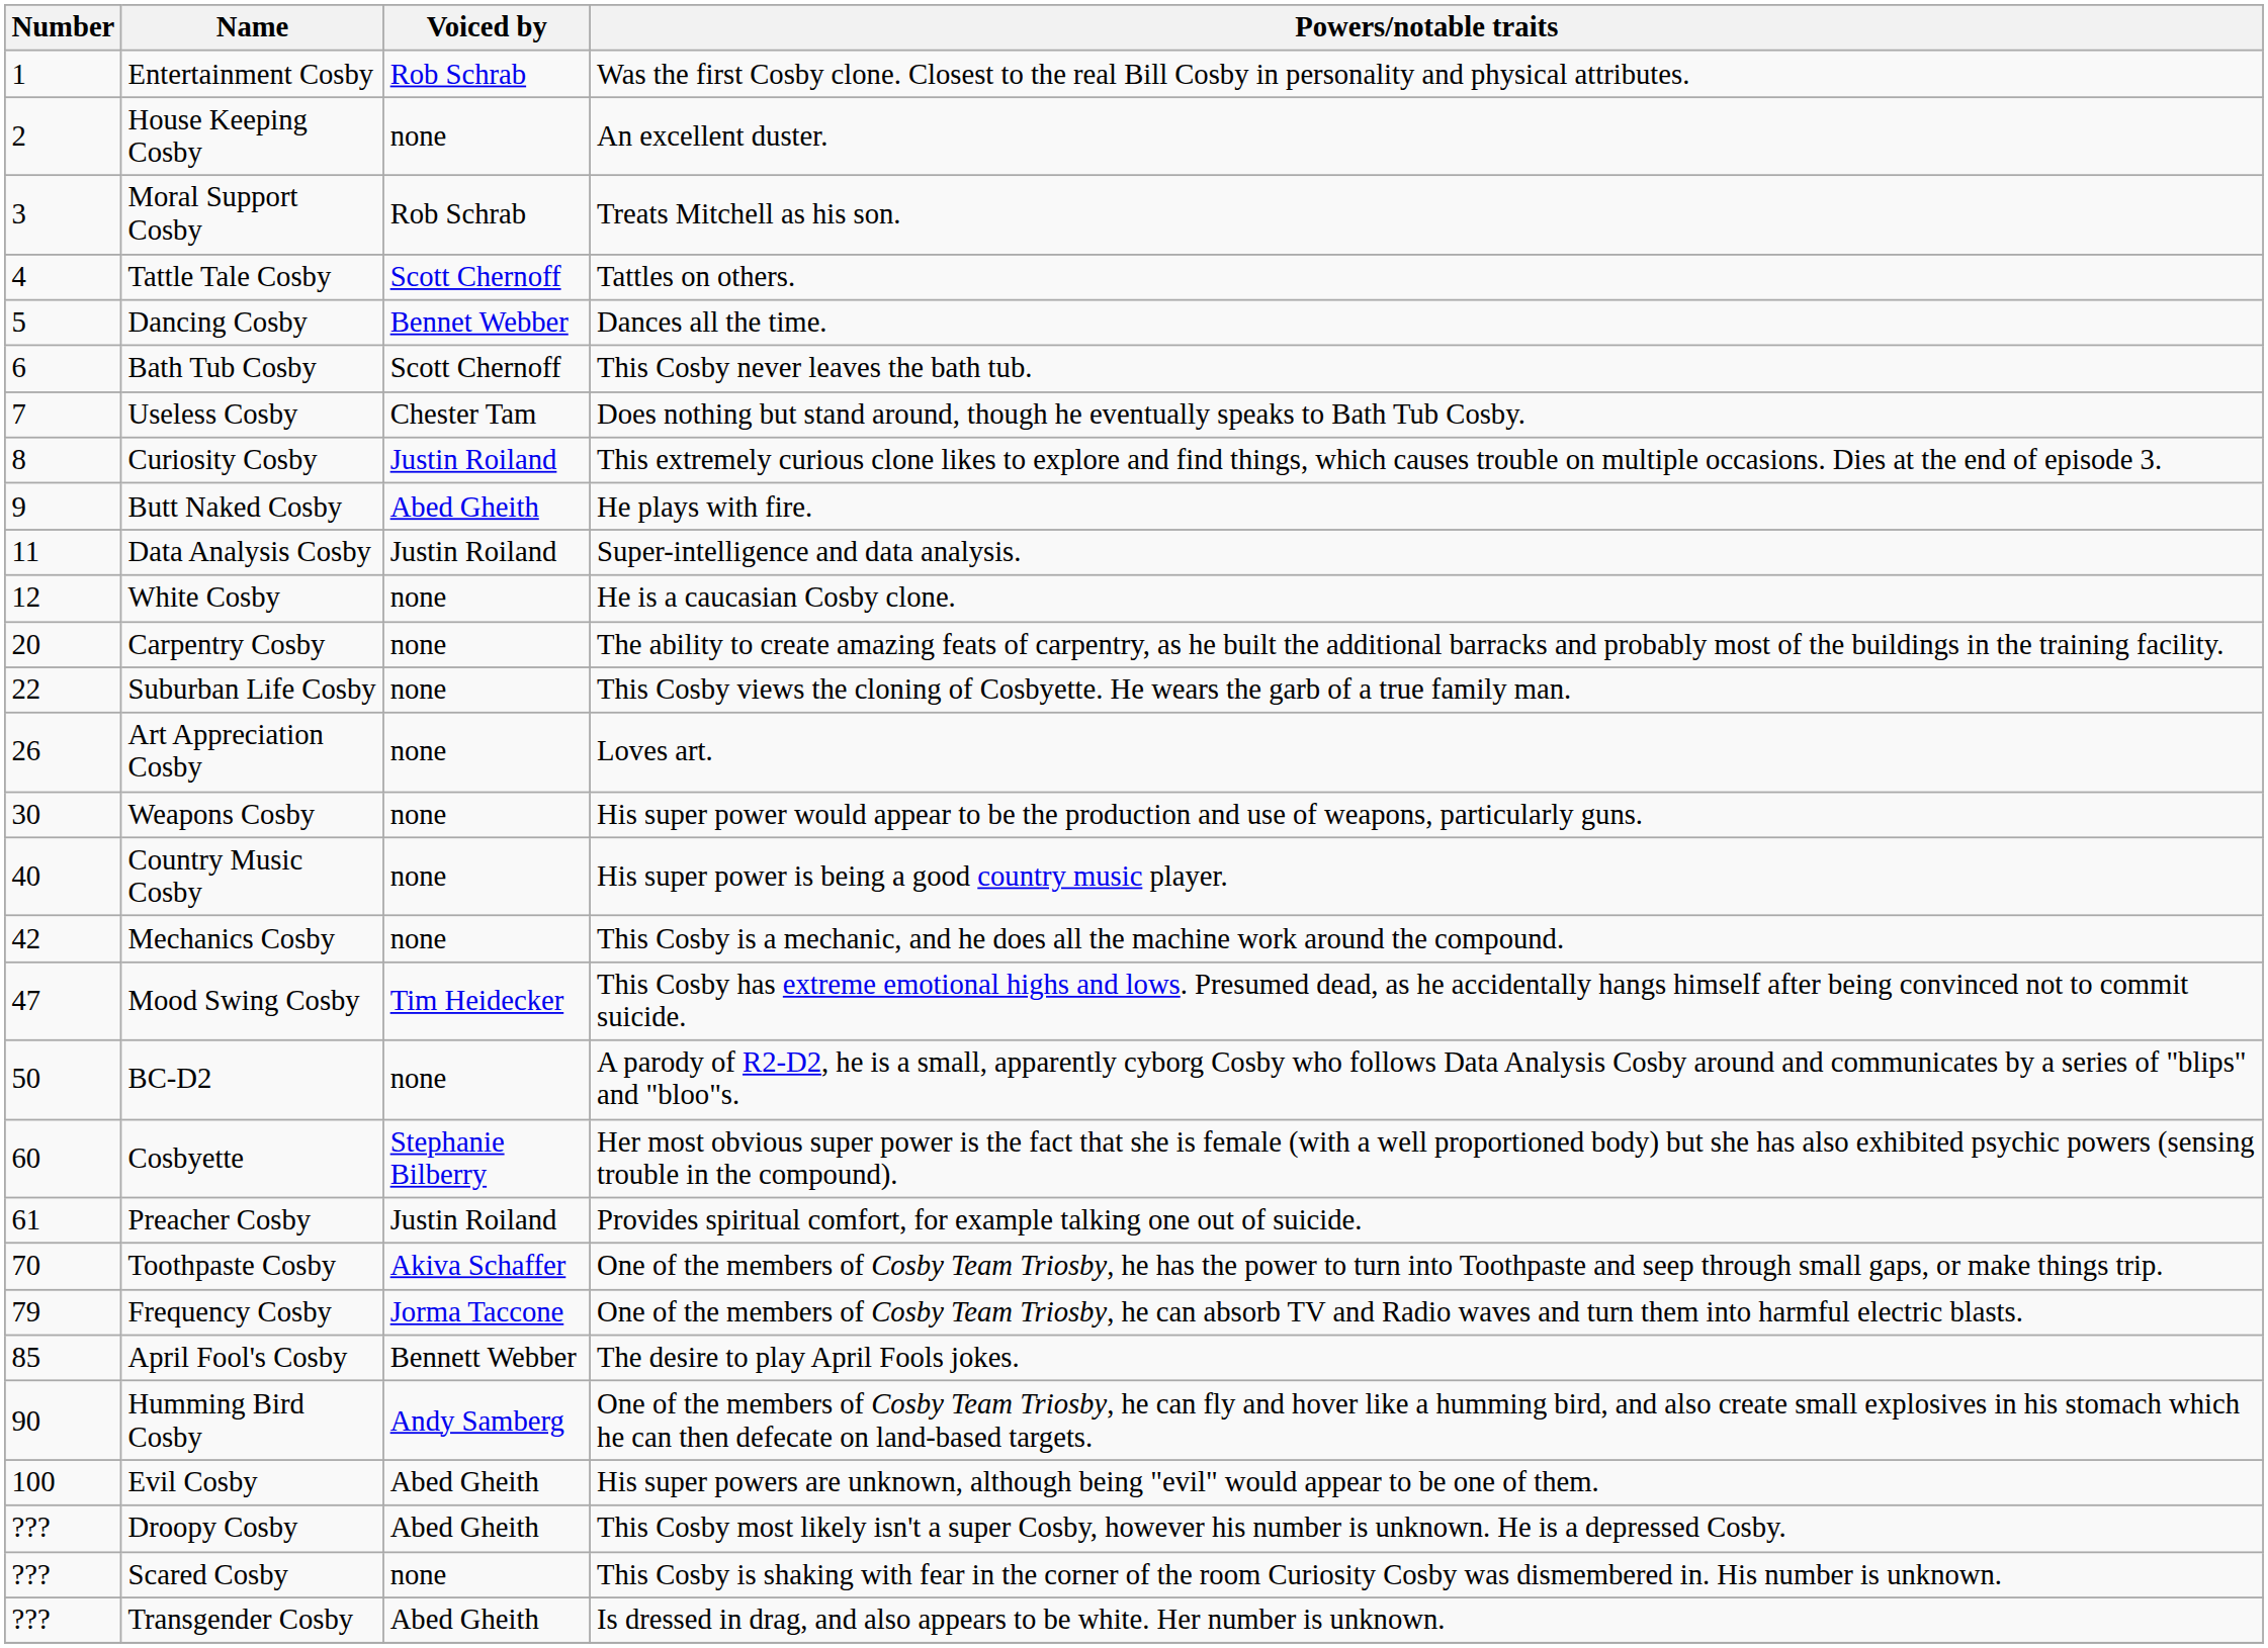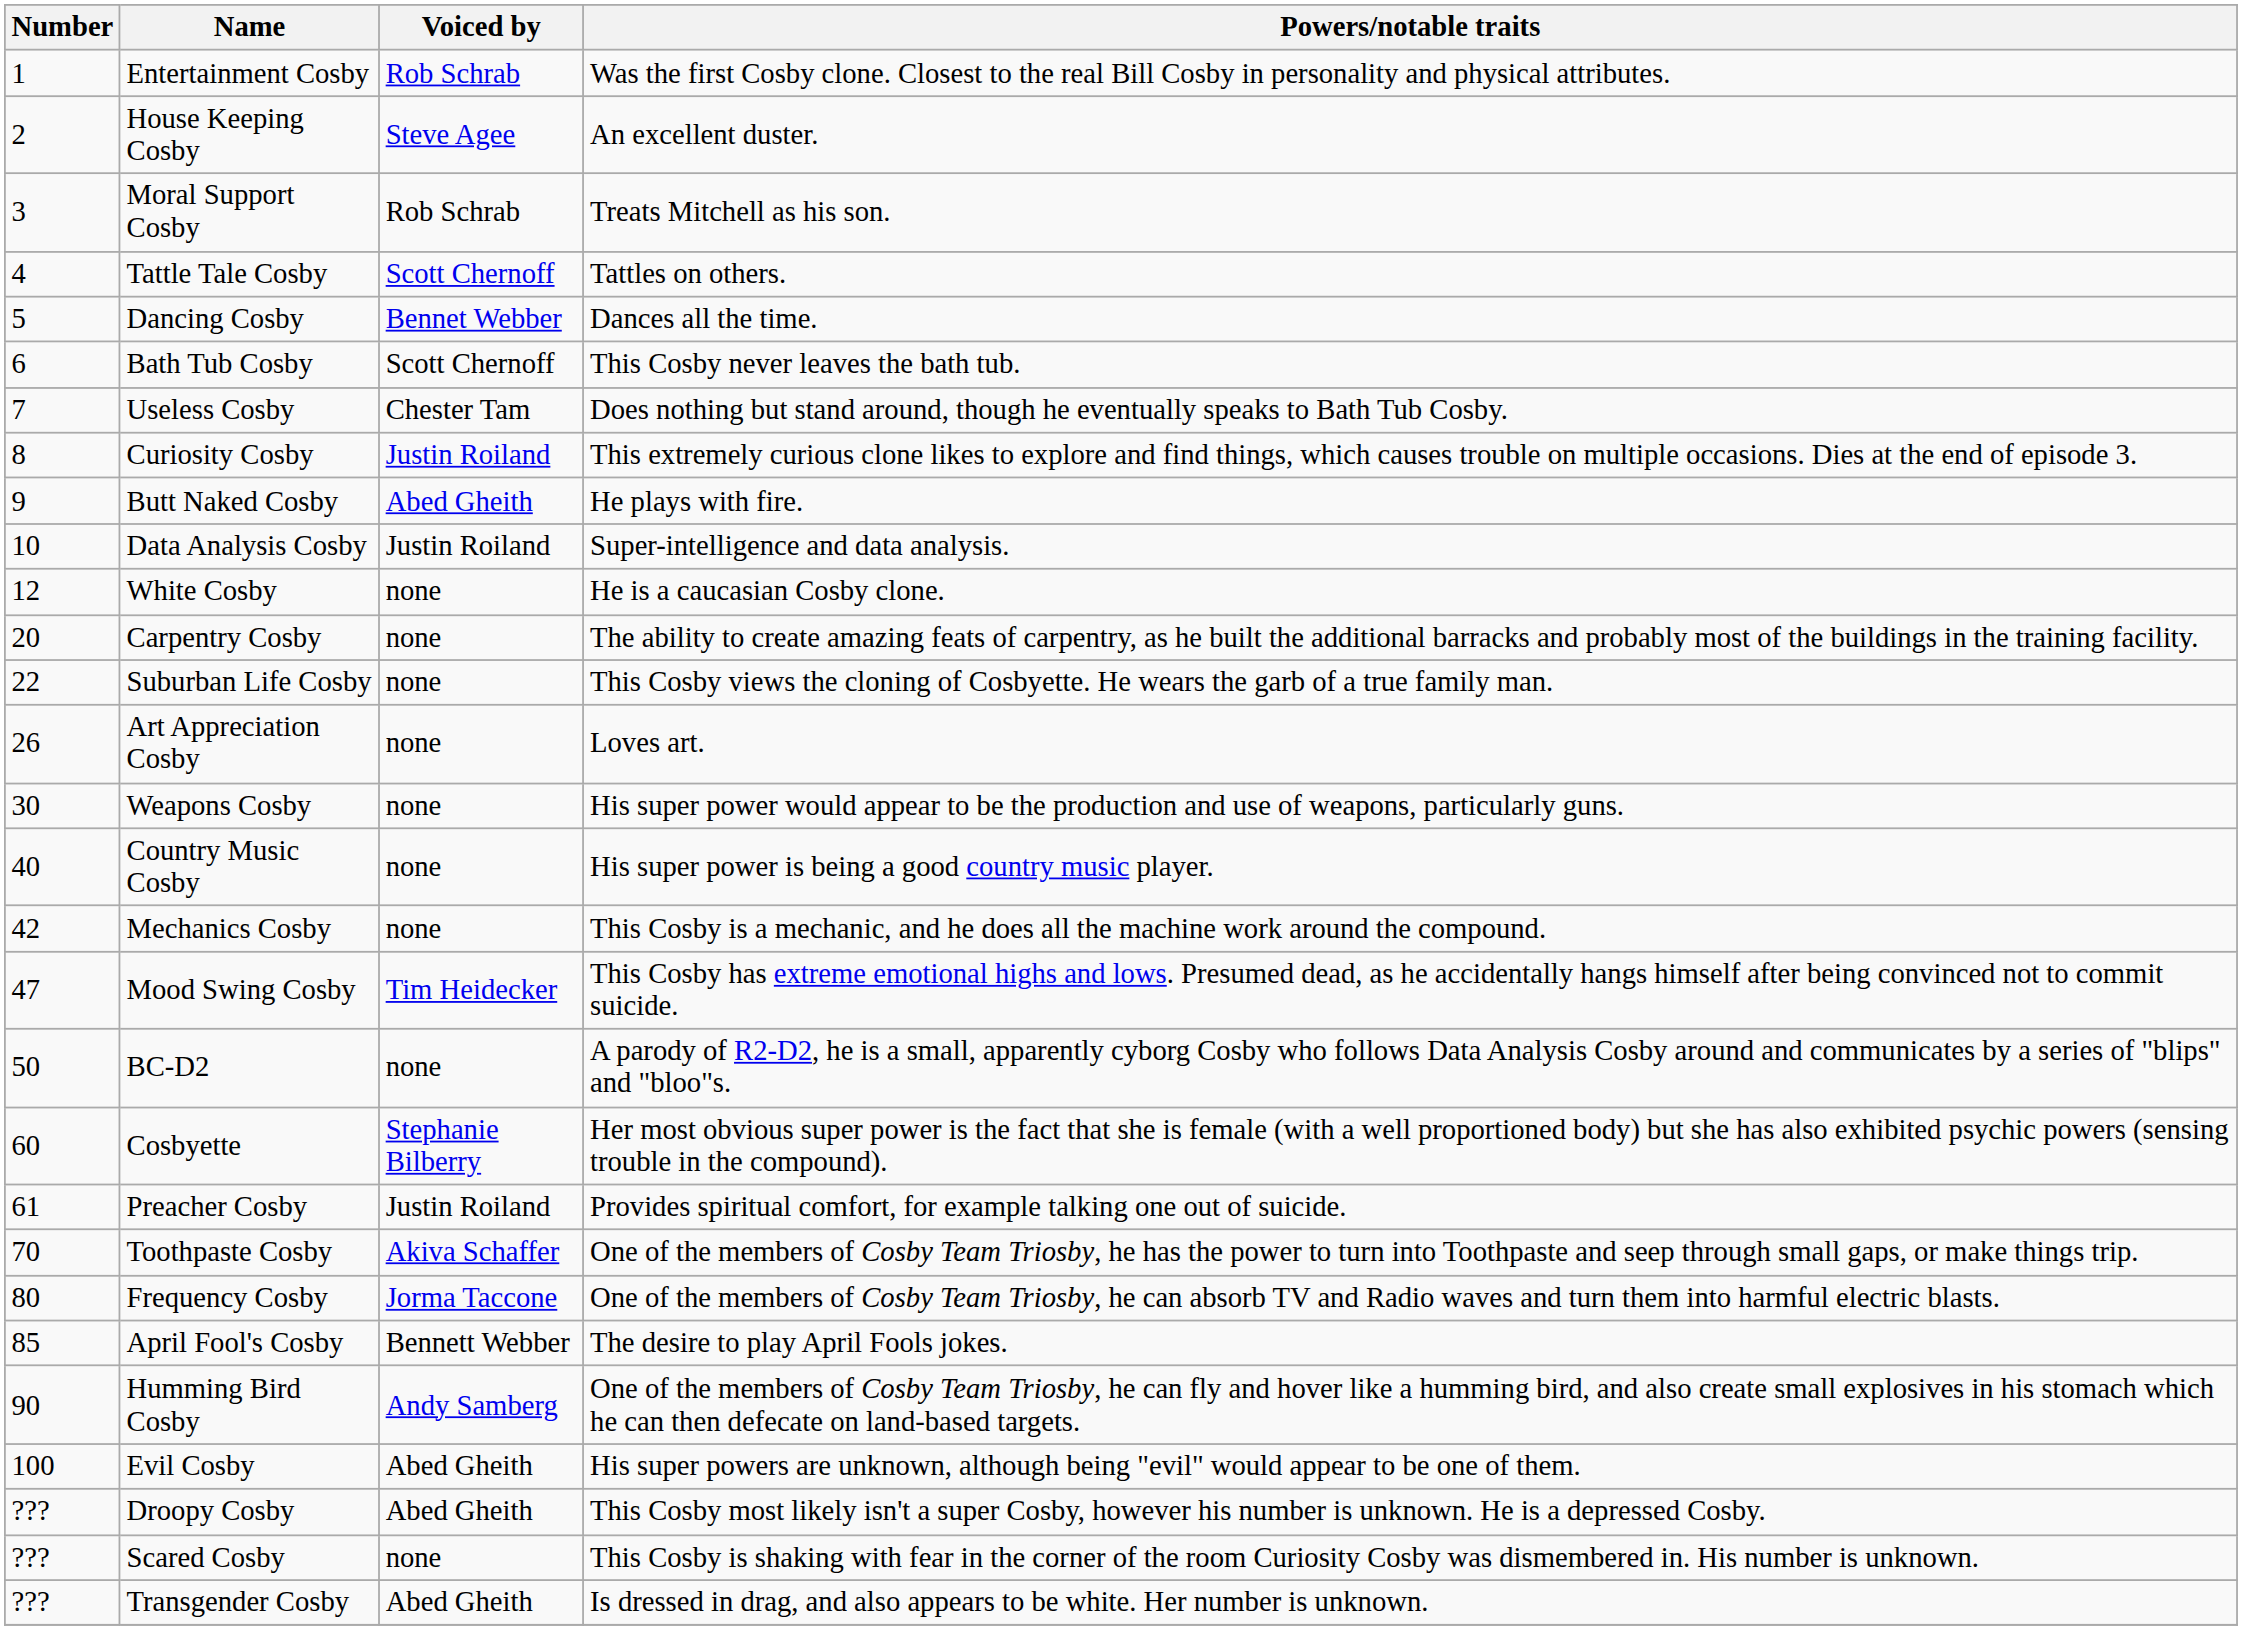 <table class="wikitable">
 <tr>
 <th>Number</th>
 <th>Name</th>
 <th>Voiced by</th>
 <th>Powers/notable traits</th>
 </tr>
 <tr>
 <td>1</td>
 <td>Entertainment Cosby</td>
 <td><a href='#'>Rob Schrab</a></td>
 <td>Was the first Cosby clone. Closest to the real Bill Cosby in personality and physical attributes.</td>
 </tr>
 <tr>
 <td>2</td>
 <td>House Keeping Cosby</td>
-<td>none</td>
+<td><a href='#'>Steve Agee</a></td>
 <td>An excellent duster.</td>
 </tr>
 <tr>
 <td>3</td>
 <td>Moral Support Cosby</td>
 <td>Rob Schrab</td>
 <td>Treats Mitchell as his son.</td>
 </tr>
 <tr>
 <td>4</td>
 <td>Tattle Tale Cosby</td>
 <td><a href='#'>Scott Chernoff</a></td>
 <td>Tattles on others.</td>
 </tr>
 <tr>
 <td>5</td>
 <td>Dancing Cosby</td>
 <td><a href='#'>Bennet Webber</a></td>
 <td>Dances all the time.</td>
 </tr>
 <tr>
 <td>6</td>
 <td>Bath Tub Cosby</td>
 <td>Scott Chernoff</td>
 <td>This Cosby never leaves the bath tub.</td>
 </tr>
 <tr>
 <td>7</td>
 <td>Useless Cosby</td>
 <td>Chester Tam</td>
 <td>Does nothing but stand around, though he eventually speaks to Bath Tub Cosby.</td>
 </tr>
 <tr>
 <td>8</td>
 <td>Curiosity Cosby</td>
 <td><a href='#'>Justin Roiland</a></td>
 <td>This extremely curious clone likes to explore and find things, which causes trouble on multiple occasions. Dies at the end of episode 3.</td>
 </tr>
 <tr>
 <td>9</td>
 <td>Butt Naked Cosby</td>
 <td><a href='#'>Abed Gheith</a></td>
 <td>He plays with fire.</td>
 </tr>
 <tr>
-<td>11</td>
+<td>10</td>
 <td>Data Analysis Cosby</td>
 <td>Justin Roiland</td>
 <td>Super-intelligence and data analysis.</td>
 </tr>
 <tr>
 <td>12</td>
 <td>White Cosby</td>
 <td>none</td>
 <td>He is a caucasian Cosby clone.</td>
 </tr>
 <tr>
 <td>20</td>
 <td>Carpentry Cosby</td>
 <td>none</td>
 <td>The ability to create amazing feats of carpentry, as he built the additional barracks and probably most of the buildings in the training facility.</td>
 </tr>
 <tr>
 <td>22</td>
 <td>Suburban Life Cosby</td>
 <td>none</td>
 <td>This Cosby views the cloning of Cosbyette. He wears the garb of a true family man.</td>
 </tr>
 <tr>
 <td>26</td>
 <td>Art Appreciation Cosby</td>
 <td>none</td>
 <td>Loves art.</td>
 </tr>
 <tr>
 <td>30</td>
 <td>Weapons Cosby</td>
 <td>none</td>
 <td>His super power would appear to be the production and use of weapons, particularly guns.</td>
 </tr>
 <tr>
 <td>40</td>
 <td>Country Music Cosby</td>
 <td>none</td>
 <td>His super power is being a good <a href='#'>country music</a> player.</td>
 </tr>
 <tr>
 <td>42</td>
 <td>Mechanics Cosby</td>
 <td>none</td>
 <td>This Cosby is a mechanic, and he does all the machine work around the compound.</td>
 </tr>
 <tr>
 <td>47</td>
 <td>Mood Swing Cosby</td>
 <td><a href='#'>Tim Heidecker</a></td>
 <td>This Cosby has <a href='#'>extreme emotional highs and lows</a>.  Presumed dead, as he accidentally hangs himself after being convinced not to commit suicide.</td>
 </tr>
 <tr>
 <td>50</td>
 <td>BC-D2</td>
 <td>none</td>
 <td>A parody of <a href='#'>R2-D2</a>, he is a small, apparently cyborg Cosby who follows Data Analysis Cosby around and communicates by a series of "blips" and "bloo"s.</td>
 </tr>
 <tr>
 <td>60</td>
 <td>Cosbyette</td>
 <td><a href='#'>Stephanie Bilberry</a></td>
 <td>Her most obvious super power is the fact that she is female (with a well proportioned body) but she has also exhibited psychic powers (sensing trouble in the compound).</td>
 </tr>
 <tr>
 <td>61</td>
 <td>Preacher Cosby</td>
 <td>Justin Roiland</td>
 <td>Provides spiritual comfort, for example talking one out of suicide.</td>
 </tr>
 <tr>
 <td>70</td>
 <td>Toothpaste Cosby</td>
 <td><a href='#'>Akiva Schaffer</a></td>
 <td>One of the members of <em>Cosby Team Triosby</em>, he has the power to turn into Toothpaste and seep through small gaps, or make things trip.</td>
 </tr>
 <tr>
-<td>79</td>
+<td>80</td>
 <td>Frequency Cosby</td>
 <td><a href='#'>Jorma Taccone</a></td>
 <td>One of the members of <em>Cosby Team Triosby</em>, he can absorb TV and Radio waves and turn them into harmful electric blasts.</td>
 </tr>
 <tr>
 <td>85</td>
 <td>April Fool's Cosby</td>
 <td>Bennett Webber</td>
 <td>The desire to play April Fools jokes.</td>
 </tr>
 <tr>
 <td>90</td>
 <td>Humming Bird Cosby</td>
 <td><a href='#'>Andy Samberg</a></td>
 <td>One of the members of <em>Cosby Team Triosby</em>, he can fly and hover like a humming bird, and also create small explosives in his stomach which he can then defecate on land-based targets.</td>
 </tr>
 <tr>
 <td>100</td>
 <td>Evil Cosby</td>
 <td>Abed Gheith</td>
 <td>His super powers are unknown, although being "evil" would appear to be one of them.</td>
 </tr>
 <tr>
 <td>???</td>
 <td>Droopy Cosby</td>
 <td>Abed Gheith</td>
 <td>This Cosby most likely isn't a super Cosby, however his number is unknown. He is a depressed Cosby.</td>
 </tr>
 <tr>
 <td>???</td>
 <td>Scared Cosby</td>
 <td>none</td>
 <td>This Cosby is shaking with fear in the corner of the room Curiosity Cosby was dismembered in. His number is unknown.</td>
 </tr>
 <tr>
 <td>???</td>
 <td>Transgender Cosby</td>
 <td>Abed Gheith</td>
 <td>Is dressed in drag, and also appears to be white. Her number is unknown.</td>
 </tr>
 <tr>
 </tr>
 </table>
